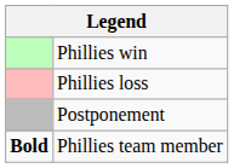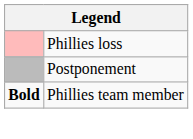 <table class="wikitable" style="font-size:90%">
 <tr>
 <th colspan="2">Legend</th>
-</tr>
-<tr>
-<td style="background:#bfb;"> </td>
-<td>Phillies win</td>
 </tr>
 <tr>
 <td style="background:#fbb;"> </td>
 <td>Phillies loss</td>
 </tr>
 <tr>
 <td style="background:#bbb;"> </td>
 <td>Postponement</td>
 </tr>
 <tr>
 <td><strong>Bold</strong></td>
 <td>Phillies team member</td>
 </tr>
 </table>
